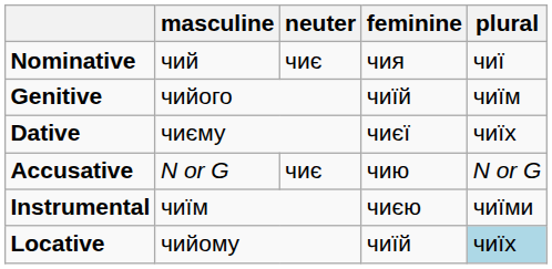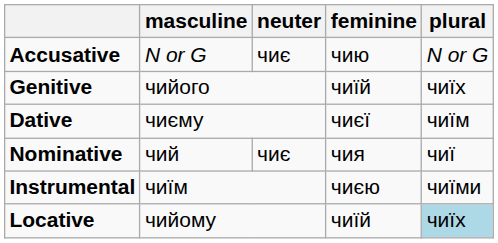 <table class="wikitable" align=center>
 <tr>
 <th></th>
 <th>masculine</th>
 <th>neuter</th>
 <th>feminine</th>
 <th>plural</th>
 </tr>
 <tr>
+<td><strong>Accusative</strong></td>
+<td><em>N or G</em></td>
+<td>чиє</td>
+<td>чию</td>
+<td><em>N or G</em></td>
+</tr>
+<tr>
+<td><strong>Genitive</strong></td>
+<td colspan="2">чийого</td>
+<td>чиїй</td>
+<td>чиїх</td>
+</tr>
+<tr>
+<td><strong>Dative</strong></td>
+<td colspan="2">чиєму</td>
+<td>чиєї</td>
+<td>чиїм</td>
+</tr>
+<tr>
 <td><strong>Nominative</strong></td>
 <td>чий</td>
 <td>чиє</td>
 <td>чия</td>
 <td>чиї</td>
-</tr>
-<tr>
-<td><strong>Genitive</strong></td>
-<td colspan="2">чийого</td>
-<td>чиїй</td>
-<td>чиїм</td>
-</tr>
-<tr>
-<td><strong>Dative</strong></td>
-<td colspan="2">чиєму</td>
-<td>чиєї</td>
-<td>чиїх</td>
-</tr>
-<tr>
-<td><strong>Accusative</strong></td>
-<td><em>N or G</em></td>
-<td>чиє</td>
-<td>чию</td>
-<td><em>N or G</em></td>
 </tr>
 <tr>
 <td><strong>Instrumental</strong></td>
 <td colspan="2">чиїм</td>
 <td>чиєю</td>
 <td>чиїми</td>
 </tr>
 <tr>
 <td><strong>Locative</strong></td>
 <td colspan="2">чийому</td>
 <td>чиїй</td>
 <td style="background: lightblue;">чиїх</td>
 </tr>
 </table>
